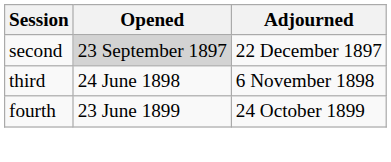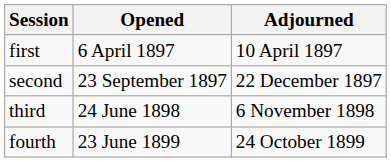 <table class="wikitable">
 <tr>
 <th>Session</th>
 <th>Opened</th>
 <th>Adjourned</th>
 </tr>
 <tr>
+<td>first</td>
+<td>6 April 1897</td>
+<td>10 April 1897</td>
+</tr>
+<tr>
 <td>second</td>
-<td style="background: lightgrey;">23 September 1897</td>
+<td>23 September 1897</td>
 <td>22 December 1897</td>
 </tr>
 <tr>
 <td>third</td>
 <td>24 June 1898</td>
 <td>6 November 1898</td>
 </tr>
 <tr>
 <td>fourth</td>
 <td>23 June 1899</td>
 <td>24 October 1899</td>
 </tr>
 </table>
